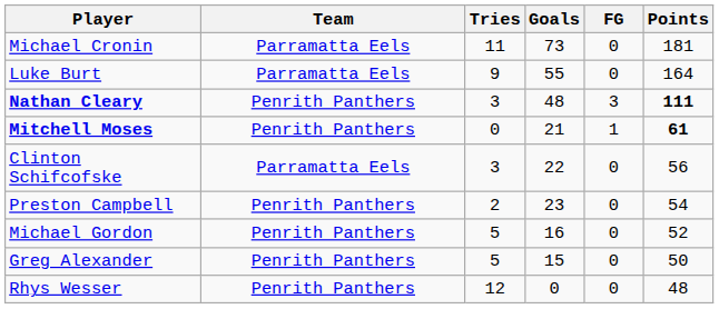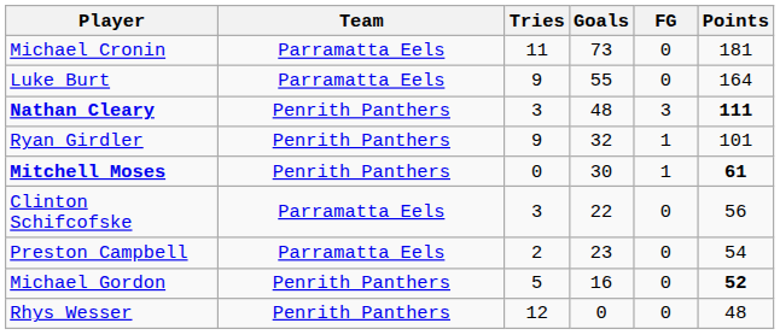 <table class="wikitable" style="text-align:center;">
 <tr>
 <th style="width:11em">Player</th>
 <th style="width:15em">Team</th>
 <th style="width:3em">Tries</th>
 <th style="width:3em">Goals</th>
 <th style="width:3em">FG</th>
 <th style="width:3.5em">Points</th>
 </tr>
 <tr>
 <td style="text-align:left;"><a href='#'>Michael Cronin</a></td>
 <td> <a href='#'>Parramatta Eels</a></td>
 <td>11</td>
 <td>73</td>
 <td>0</td>
 <td>181</td>
 </tr>
 <tr>
 <td style="text-align:left;"><a href='#'>Luke Burt</a></td>
 <td> <a href='#'>Parramatta Eels</a></td>
 <td>9</td>
 <td>55</td>
 <td>0</td>
 <td>164</td>
 </tr>
 <tr>
 <td style="text-align:left;"><strong><a href='#'>Nathan Cleary</a></strong></td>
 <td> <a href='#'>Penrith Panthers</a></td>
 <td>3</td>
 <td>48</td>
 <td>3</td>
 <td><strong>111</strong></td>
 </tr>
 <tr>
+<td style="text-align:left;"><a href='#'>Ryan Girdler</a></td>
+<td> <a href='#'>Penrith Panthers</a></td>
+<td>9</td>
+<td>32</td>
+<td>1</td>
+<td>101</td>
+</tr>
+<tr>
 <td style="text-align:left;"><strong><a href='#'>Mitchell Moses</a></strong></td>
 <td> <a href='#'>Penrith Panthers</a></td>
 <td>0</td>
-<td>21</td>
+<td>30</td>
 <td>1</td>
 <td><strong>61</strong></td>
 </tr>
 <tr>
 <td style="text-align:left;"><a href='#'>Clinton Schifcofske</a></td>
 <td> <a href='#'>Parramatta Eels</a></td>
 <td>3</td>
 <td>22</td>
 <td>0</td>
 <td>56</td>
 </tr>
 <tr>
 <td style="text-align:left;"><a href='#'>Preston Campbell</a></td>
-<td> <a href='#'>Penrith Panthers</a></td>
+<td> <a href='#'>Parramatta Eels</a></td>
 <td>2</td>
 <td>23</td>
 <td>0</td>
 <td>54</td>
 </tr>
 <tr>
 <td style="text-align:left;"><a href='#'>Michael Gordon</a></td>
 <td> <a href='#'>Penrith Panthers</a></td>
 <td>5</td>
 <td>16</td>
 <td>0</td>
-<td>52</td>
-</tr>
-<tr>
-<td style="text-align:left;"><a href='#'>Greg Alexander</a></td>
-<td> <a href='#'>Penrith Panthers</a></td>
-<td>5</td>
-<td>15</td>
-<td>0</td>
-<td>50</td>
+<td><strong>52</strong></td>
 </tr>
 <tr>
 <td style="text-align:left;"><a href='#'>Rhys Wesser</a></td>
 <td> <a href='#'>Penrith Panthers</a></td>
 <td>12</td>
 <td>0</td>
 <td>0</td>
 <td>48</td>
 </tr>
 </table>
